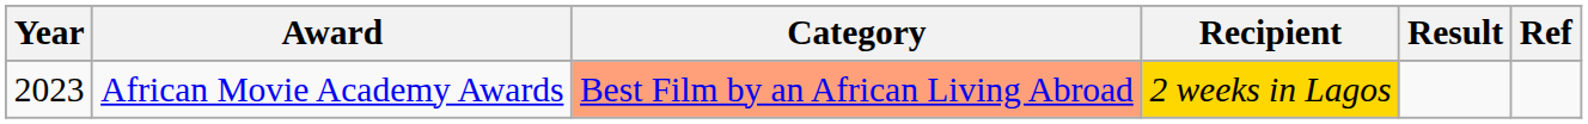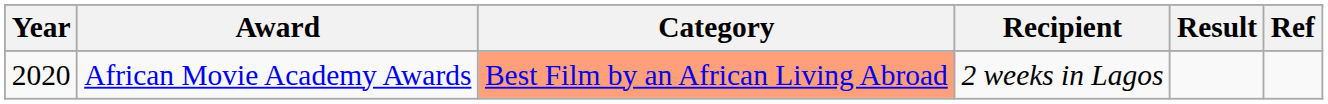 <table class="wikitable">
 <tr>
 <th>Year</th>
 <th>Award</th>
 <th>Category</th>
 <th>Recipient</th>
 <th>Result</th>
 <th>Ref</th>
 </tr>
 <tr>
-<td>2023</td>
+<td>2020</td>
 <td><a href='#'>African Movie Academy Awards</a></td>
 <td style="background: lightsalmon;"><a href='#'>Best Film by an African Living Abroad</a></td>
-<td style="background: gold;"><em>2 weeks in Lagos</em></td>
+<td><em>2 weeks in Lagos</em></td>
 <td></td>
 <td></td>
 </tr>
 </table>
